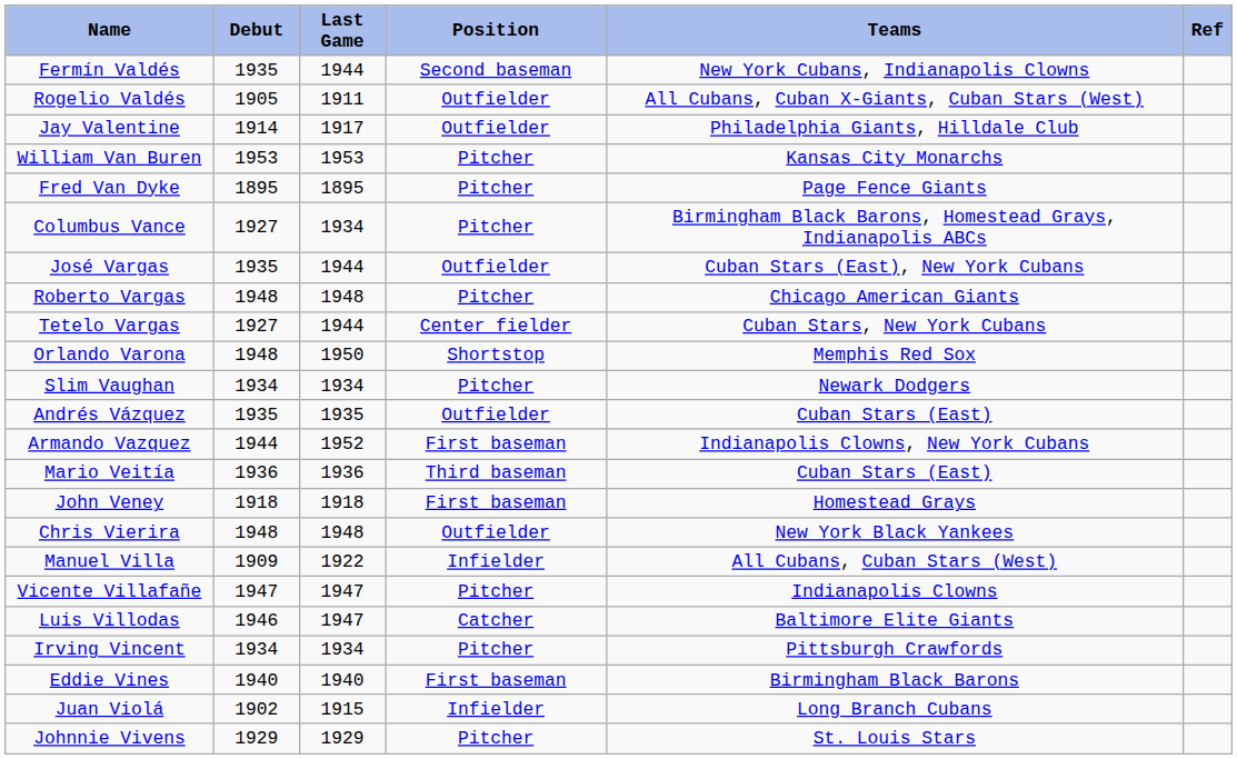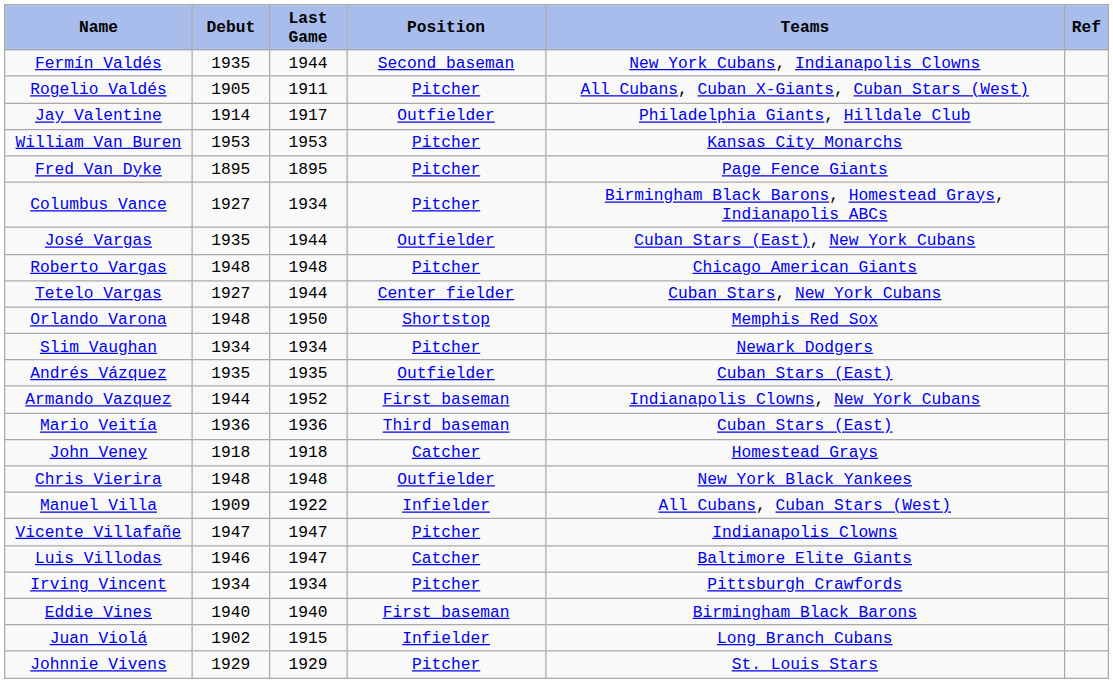 <table class="wikitable" style="width: 100%">
 <tr>
 <th style="background:#a8bdec; width:17%;">Name</th>
 <th style="width:7%; background:#a8bdec;">Debut</th>
 <th style="width:7%; background:#a8bdec;">Last Game</th>
 <th style="width:18%; background:#a8bdec;">Position</th>
 <th style="width:47%; background:#a8bdec;">Teams</th>
 <th style="width:4%; background:#a8bdec;">Ref</th>
 </tr>
 <tr align=center>
 <td><a href='#'>Fermín Valdés</a></td>
 <td>1935</td>
 <td>1944</td>
 <td><a href='#'>Second baseman</a></td>
 <td><a href='#'>New York Cubans</a>, <a href='#'>Indianapolis Clowns</a></td>
 <td></td>
 </tr>
 <tr align=center>
 <td><a href='#'>Rogelio Valdés</a></td>
 <td>1905</td>
 <td>1911</td>
-<td><a href='#'>Outfielder</a></td>
+<td><a href='#'>Pitcher</a></td>
 <td><a href='#'>All Cubans</a>, <a href='#'>Cuban X-Giants</a>, <a href='#'>Cuban Stars (West)</a></td>
 <td></td>
 </tr>
 <tr align=center>
 <td><a href='#'>Jay Valentine</a></td>
 <td>1914</td>
 <td>1917</td>
 <td><a href='#'>Outfielder</a></td>
 <td><a href='#'>Philadelphia Giants</a>, <a href='#'>Hilldale Club</a></td>
 <td></td>
 </tr>
 <tr align=center>
 <td><a href='#'>William Van Buren</a></td>
 <td>1953</td>
 <td>1953</td>
 <td><a href='#'>Pitcher</a></td>
 <td><a href='#'>Kansas City Monarchs</a></td>
 <td></td>
 </tr>
 <tr align=center>
 <td><a href='#'>Fred Van Dyke</a></td>
 <td>1895</td>
 <td>1895</td>
 <td><a href='#'>Pitcher</a></td>
 <td><a href='#'>Page Fence Giants</a></td>
 <td></td>
 </tr>
 <tr align=center>
 <td><a href='#'>Columbus Vance</a></td>
 <td>1927</td>
 <td>1934</td>
 <td><a href='#'>Pitcher</a></td>
 <td><a href='#'>Birmingham Black Barons</a>, <a href='#'>Homestead Grays</a>, <a href='#'>Indianapolis ABCs</a></td>
 <td></td>
 </tr>
 <tr align=center>
 <td><a href='#'>José Vargas</a></td>
 <td>1935</td>
 <td>1944</td>
 <td><a href='#'>Outfielder</a></td>
 <td><a href='#'>Cuban Stars (East)</a>, <a href='#'>New York Cubans</a></td>
 <td></td>
 </tr>
 <tr align=center>
 <td><a href='#'>Roberto Vargas</a></td>
 <td>1948</td>
 <td>1948</td>
 <td><a href='#'>Pitcher</a></td>
 <td><a href='#'>Chicago American Giants</a></td>
 <td></td>
 </tr>
 <tr align=center>
 <td><a href='#'>Tetelo Vargas</a></td>
 <td>1927</td>
 <td>1944</td>
 <td><a href='#'>Center fielder</a></td>
 <td><a href='#'>Cuban Stars</a>, <a href='#'>New York Cubans</a></td>
 <td></td>
 </tr>
 <tr align=center>
 <td><a href='#'>Orlando Varona</a></td>
 <td>1948</td>
 <td>1950</td>
 <td><a href='#'>Shortstop</a></td>
 <td><a href='#'>Memphis Red Sox</a></td>
 <td></td>
 </tr>
 <tr align=center>
 <td><a href='#'>Slim Vaughan</a></td>
 <td>1934</td>
 <td>1934</td>
 <td><a href='#'>Pitcher</a></td>
 <td><a href='#'>Newark Dodgers</a></td>
 <td></td>
 </tr>
 <tr align=center>
 <td><a href='#'>Andrés Vázquez</a></td>
 <td>1935</td>
 <td>1935</td>
 <td><a href='#'>Outfielder</a></td>
 <td><a href='#'>Cuban Stars (East)</a></td>
 <td></td>
 </tr>
 <tr align=center>
 <td><a href='#'>Armando Vazquez</a></td>
 <td>1944</td>
 <td>1952</td>
 <td><a href='#'>First baseman</a></td>
 <td><a href='#'>Indianapolis Clowns</a>, <a href='#'>New York Cubans</a></td>
 <td></td>
 </tr>
 <tr align=center>
 <td><a href='#'>Mario Veitía</a></td>
 <td>1936</td>
 <td>1936</td>
 <td><a href='#'>Third baseman</a></td>
 <td><a href='#'>Cuban Stars (East)</a></td>
 <td></td>
 </tr>
 <tr align=center>
 <td><a href='#'>John Veney</a></td>
 <td>1918</td>
 <td>1918</td>
-<td><a href='#'>First baseman</a></td>
+<td><a href='#'>Catcher</a></td>
 <td><a href='#'>Homestead Grays</a></td>
 <td></td>
 </tr>
 <tr align=center>
 <td><a href='#'>Chris Vierira</a></td>
 <td>1948</td>
 <td>1948</td>
 <td><a href='#'>Outfielder</a></td>
 <td><a href='#'>New York Black Yankees</a></td>
 <td></td>
 </tr>
 <tr align=center>
 <td><a href='#'>Manuel Villa</a></td>
 <td>1909</td>
 <td>1922</td>
 <td><a href='#'>Infielder</a></td>
 <td><a href='#'>All Cubans</a>, <a href='#'>Cuban Stars (West)</a></td>
 <td></td>
 </tr>
 <tr align=center>
 <td><a href='#'>Vicente Villafañe</a></td>
 <td>1947</td>
 <td>1947</td>
 <td><a href='#'>Pitcher</a></td>
 <td><a href='#'>Indianapolis Clowns</a></td>
 <td></td>
 </tr>
 <tr align=center>
 <td><a href='#'>Luis Villodas</a></td>
 <td>1946</td>
 <td>1947</td>
 <td><a href='#'>Catcher</a></td>
 <td><a href='#'>Baltimore Elite Giants</a></td>
 <td></td>
 </tr>
 <tr align=center>
 <td><a href='#'>Irving Vincent</a></td>
 <td>1934</td>
 <td>1934</td>
 <td><a href='#'>Pitcher</a></td>
 <td><a href='#'>Pittsburgh Crawfords</a></td>
 <td></td>
 </tr>
 <tr align=center>
 <td><a href='#'>Eddie Vines</a></td>
 <td>1940</td>
 <td>1940</td>
 <td><a href='#'>First baseman</a></td>
 <td><a href='#'>Birmingham Black Barons</a></td>
 <td></td>
 </tr>
 <tr align=center>
 <td><a href='#'>Juan Violá</a></td>
 <td>1902</td>
 <td>1915</td>
 <td><a href='#'>Infielder</a></td>
 <td><a href='#'>Long Branch Cubans</a></td>
 <td></td>
 </tr>
 <tr align=center>
 <td><a href='#'>Johnnie Vivens</a></td>
 <td>1929</td>
 <td>1929</td>
 <td><a href='#'>Pitcher</a></td>
 <td><a href='#'>St. Louis Stars</a></td>
 <td></td>
 </tr>
 </table>
